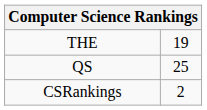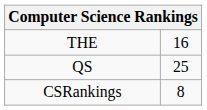 <table class="wikitable" style="float:right; text-align:center">
 <tr>
 <th colspan=4>Computer Science Rankings</th>
 </tr>
 <tr>
 <td>THE</td>
-<td>19</td>
+<td>16</td>
 </tr>
 <tr>
 <td>QS</td>
 <td>25</td>
 </tr>
 <tr>
 <td>CSRankings</td>
-<td>2</td>
+<td>8</td>
 </tr>
 </table>
